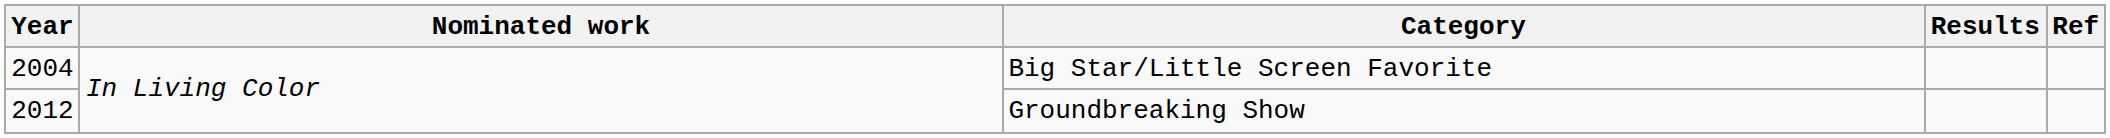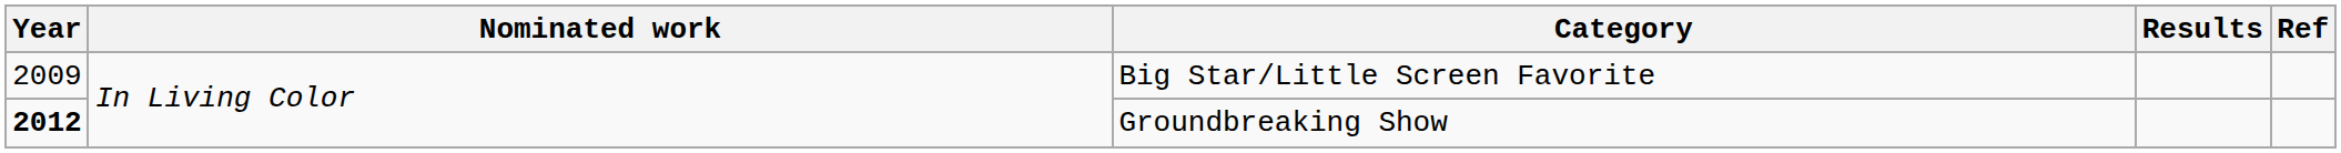 <table class="wikitable">
 <tr>
 <th scope="col" style="width:1em;">Year</th>
 <th scope="col" style="width:35em;">Nominated work</th>
 <th scope="col" style="width:35em;">Category</th>
 <th scope="col" style="width:1em;">Results</th>
 <th scope="col" style="width:1em;">Ref</th>
 </tr>
 <tr>
-<td>2004</td>
+<td>2009</td>
 <td rowspan="2"><em>In Living Color</em></td>
 <td>Big Star/Little Screen Favorite</td>
 <td></td>
 <td></td>
 </tr>
 <tr>
-<td>2012</td>
+<td><strong>2012</strong></td>
 <td>Groundbreaking Show</td>
 <td></td>
 <td></td>
 </tr>
 </table>
